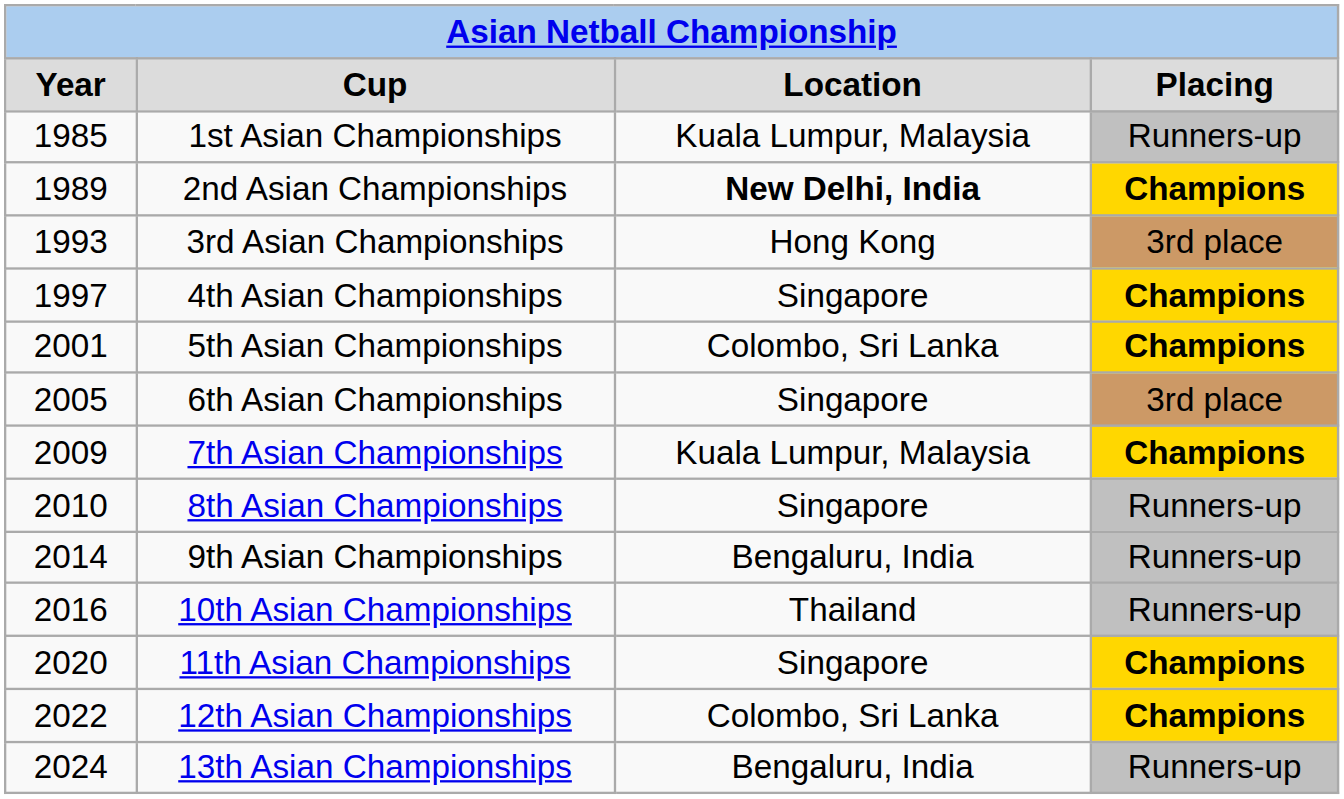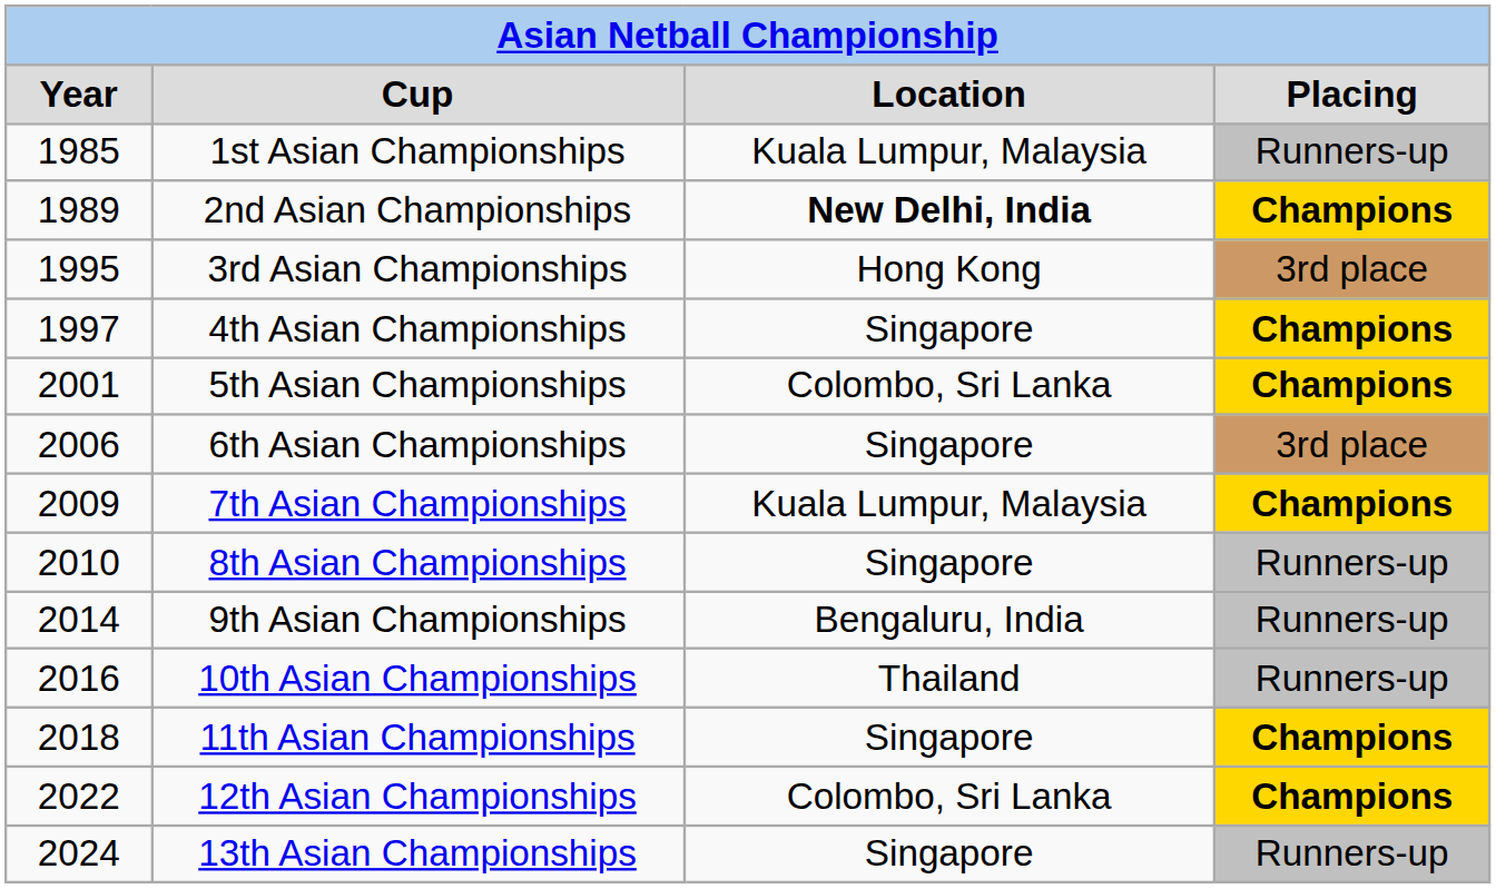 <table class=wikitable style="text-align:center; font-size:90%">
 <tr>
 <th colspan=4 style=background:#ABCDEF><a href='#'>Asian Netball Championship</a></th>
 </tr>
 <tr>
 <th width=50 style=background:gainsboro>Year</th>
 <th width=200 style=background:gainsboro>Cup</th>
 <th width=200 style=background:gainsboro>Location</th>
 <th width=100 style=background:gainsboro>Placing</th>
 </tr>
 <tr>
 <td>1985</td>
 <td [1985 Asian Netball Championships>1st Asian Championships</td>
 <td>Kuala Lumpur, Malaysia</td>
 <td bgcolor=silver> Runners-up</td>
 </tr>
 <tr>
 <td>1989</td>
 <td [1989 Asian Netball Championships>2nd Asian Championships</td>
 <td><strong>New Delhi, India</strong></td>
 <td bgcolor=gold> <strong>Champions</strong></td>
 </tr>
 <tr>
-<td>1993</td>
+<td>1995</td>
 <td [1993 Asian Netball Championships>3rd Asian Championships</td>
 <td>Hong Kong</td>
 <td bgcolor=#CC9966> 3rd place</td>
 </tr>
 <tr>
 <td>1997</td>
 <td [1997 Asian Netball Championships>4th Asian Championships</td>
 <td>Singapore</td>
 <td bgcolor=gold> <strong>Champions</strong></td>
 </tr>
 <tr>
 <td>2001</td>
 <td [2001 Asian Netball Championships>5th Asian Championships</td>
 <td>Colombo, Sri Lanka</td>
 <td bgcolor=gold> <strong>Champions</strong></td>
 </tr>
 <tr>
-<td>2005</td>
+<td>2006</td>
 <td [2005 Asian Netball Championships>6th Asian Championships</td>
 <td>Singapore</td>
 <td bgcolor=#CC9966> 3rd place</td>
 </tr>
 <tr>
 <td>2009</td>
 <td><a href='#'>7th Asian Championships</a></td>
 <td>Kuala Lumpur, Malaysia</td>
 <td bgcolor=gold> <strong>Champions</strong></td>
 </tr>
 <tr>
 <td>2010</td>
 <td><a href='#'>8th Asian Championships</a></td>
 <td>Singapore</td>
 <td bgcolor=silver> Runners-up</td>
 </tr>
 <tr>
 <td>2014</td>
 <td [2014 Asian Netball Championships>9th Asian Championships</td>
 <td>Bengaluru, India</td>
 <td bgcolor=silver> Runners-up</td>
 </tr>
 <tr>
 <td>2016</td>
 <td><a href='#'>10th Asian Championships</a></td>
 <td>Thailand</td>
 <td bgcolor=silver> Runners-up</td>
 </tr>
 <tr>
-<td>2020</td>
+<td>2018</td>
 <td><a href='#'>11th Asian Championships</a></td>
 <td>Singapore</td>
 <td bgcolor=gold> <strong>Champions</strong></td>
 </tr>
 <tr>
 <td>2022</td>
 <td><a href='#'>12th Asian Championships</a></td>
 <td>Colombo, Sri Lanka</td>
 <td bgcolor=gold> <strong>Champions</strong></td>
 </tr>
 <tr>
 <td>2024</td>
 <td><a href='#'>13th Asian Championships</a></td>
-<td>Bengaluru, India</td>
+<td>Singapore</td>
 <td bgcolor=silver> Runners-up</td>
 </tr>
 </table>
